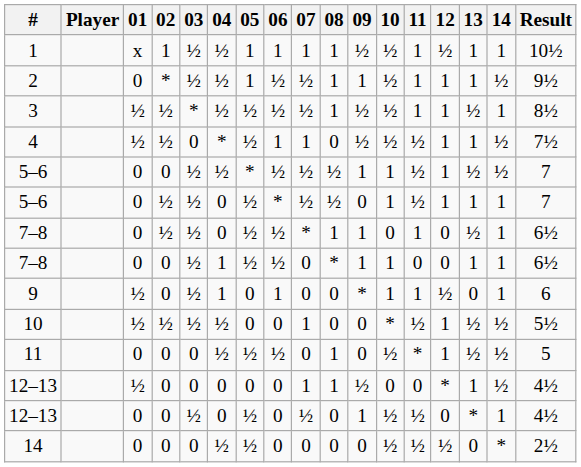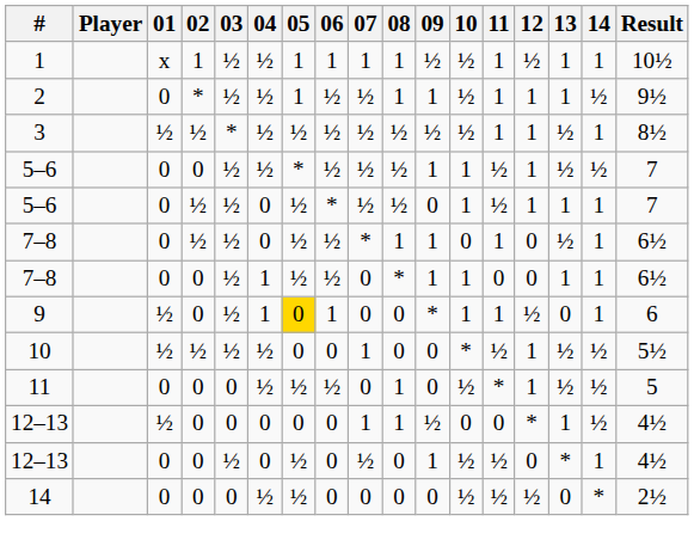 <table class="wikitable" style="text-align:center;">
 <tr>
 <th>#</th>
 <th>Player</th>
 <th>01</th>
 <th>02</th>
 <th>03</th>
 <th>04</th>
 <th>05</th>
 <th>06</th>
 <th>07</th>
 <th>08</th>
 <th>09</th>
 <th>10</th>
 <th>11</th>
 <th>12</th>
 <th>13</th>
 <th>14</th>
 <th>Result</th>
 </tr>
 <tr>
 <td>1</td>
 <td align=left></td>
 <td>x</td>
 <td>1</td>
 <td>½</td>
 <td>½</td>
 <td>1</td>
 <td>1</td>
 <td>1</td>
 <td>1</td>
 <td>½</td>
 <td>½</td>
 <td>1</td>
 <td>½</td>
 <td>1</td>
 <td>1</td>
 <td>10½</td>
 </tr>
 <tr>
 <td>2</td>
 <td align=left></td>
 <td>0</td>
 <td>*</td>
 <td>½</td>
 <td>½</td>
 <td>1</td>
 <td>½</td>
 <td>½</td>
 <td>1</td>
 <td>1</td>
 <td>½</td>
 <td>1</td>
 <td>1</td>
 <td>1</td>
 <td>½</td>
 <td>9½</td>
 </tr>
 <tr>
 <td>3</td>
 <td align=left></td>
 <td>½</td>
 <td>½</td>
 <td>*</td>
 <td>½</td>
 <td>½</td>
 <td>½</td>
 <td>½</td>
-<td>1</td>
+<td>½</td>
 <td>½</td>
 <td>½</td>
 <td>1</td>
 <td>1</td>
 <td>½</td>
 <td>1</td>
 <td>8½</td>
-</tr>
-<tr>
-<td>4</td>
-<td align=left></td>
-<td>½</td>
-<td>½</td>
-<td>0</td>
-<td>*</td>
-<td>½</td>
-<td>1</td>
-<td>1</td>
-<td>0</td>
-<td>½</td>
-<td>½</td>
-<td>½</td>
-<td>1</td>
-<td>1</td>
-<td>½</td>
-<td>7½</td>
 </tr>
 <tr>
 <td>5–6</td>
 <td align=left></td>
 <td>0</td>
 <td>0</td>
 <td>½</td>
 <td>½</td>
 <td>*</td>
 <td>½</td>
 <td>½</td>
 <td>½</td>
 <td>1</td>
 <td>1</td>
 <td>½</td>
 <td>1</td>
 <td>½</td>
 <td>½</td>
 <td>7</td>
 </tr>
 <tr>
 <td>5–6</td>
 <td align=left></td>
 <td>0</td>
 <td>½</td>
 <td>½</td>
 <td>0</td>
 <td>½</td>
 <td>*</td>
 <td>½</td>
 <td>½</td>
 <td>0</td>
 <td>1</td>
 <td>½</td>
 <td>1</td>
 <td>1</td>
 <td>1</td>
 <td>7</td>
 </tr>
 <tr>
 <td>7–8</td>
 <td align=left></td>
 <td>0</td>
 <td>½</td>
 <td>½</td>
 <td>0</td>
 <td>½</td>
 <td>½</td>
 <td>*</td>
 <td>1</td>
 <td>1</td>
 <td>0</td>
 <td>1</td>
 <td>0</td>
 <td>½</td>
 <td>1</td>
 <td>6½</td>
 </tr>
 <tr>
 <td>7–8</td>
 <td align=left></td>
 <td>0</td>
 <td>0</td>
 <td>½</td>
 <td>1</td>
 <td>½</td>
 <td>½</td>
 <td>0</td>
 <td>*</td>
 <td>1</td>
 <td>1</td>
 <td>0</td>
 <td>0</td>
 <td>1</td>
 <td>1</td>
 <td>6½</td>
 </tr>
 <tr>
 <td>9</td>
 <td align=left></td>
 <td>½</td>
 <td>0</td>
 <td>½</td>
 <td>1</td>
-<td>0</td>
+<td style="background: gold;">0</td>
 <td>1</td>
 <td>0</td>
 <td>0</td>
 <td>*</td>
 <td>1</td>
 <td>1</td>
 <td>½</td>
 <td>0</td>
 <td>1</td>
 <td>6</td>
 </tr>
 <tr>
 <td>10</td>
 <td align=left></td>
 <td>½</td>
 <td>½</td>
 <td>½</td>
 <td>½</td>
 <td>0</td>
 <td>0</td>
 <td>1</td>
 <td>0</td>
 <td>0</td>
 <td>*</td>
 <td>½</td>
 <td>1</td>
 <td>½</td>
 <td>½</td>
 <td>5½</td>
 </tr>
 <tr>
 <td>11</td>
 <td align=left></td>
 <td>0</td>
 <td>0</td>
 <td>0</td>
 <td>½</td>
 <td>½</td>
 <td>½</td>
 <td>0</td>
 <td>1</td>
 <td>0</td>
 <td>½</td>
 <td>*</td>
 <td>1</td>
 <td>½</td>
 <td>½</td>
 <td>5</td>
 </tr>
 <tr>
 <td>12–13</td>
 <td align=left></td>
 <td>½</td>
 <td>0</td>
 <td>0</td>
 <td>0</td>
 <td>0</td>
 <td>0</td>
 <td>1</td>
 <td>1</td>
 <td>½</td>
 <td>0</td>
 <td>0</td>
 <td>*</td>
 <td>1</td>
 <td>½</td>
 <td>4½</td>
 </tr>
 <tr>
 <td>12–13</td>
 <td align=left></td>
 <td>0</td>
 <td>0</td>
 <td>½</td>
 <td>0</td>
 <td>½</td>
 <td>0</td>
 <td>½</td>
 <td>0</td>
 <td>1</td>
 <td>½</td>
 <td>½</td>
 <td>0</td>
 <td>*</td>
 <td>1</td>
 <td>4½</td>
 </tr>
 <tr>
 <td>14</td>
 <td align=left></td>
 <td>0</td>
 <td>0</td>
 <td>0</td>
 <td>½</td>
 <td>½</td>
 <td>0</td>
 <td>0</td>
 <td>0</td>
 <td>0</td>
 <td>½</td>
 <td>½</td>
 <td>½</td>
 <td>0</td>
 <td>*</td>
 <td>2½</td>
 </tr>
 </table>
